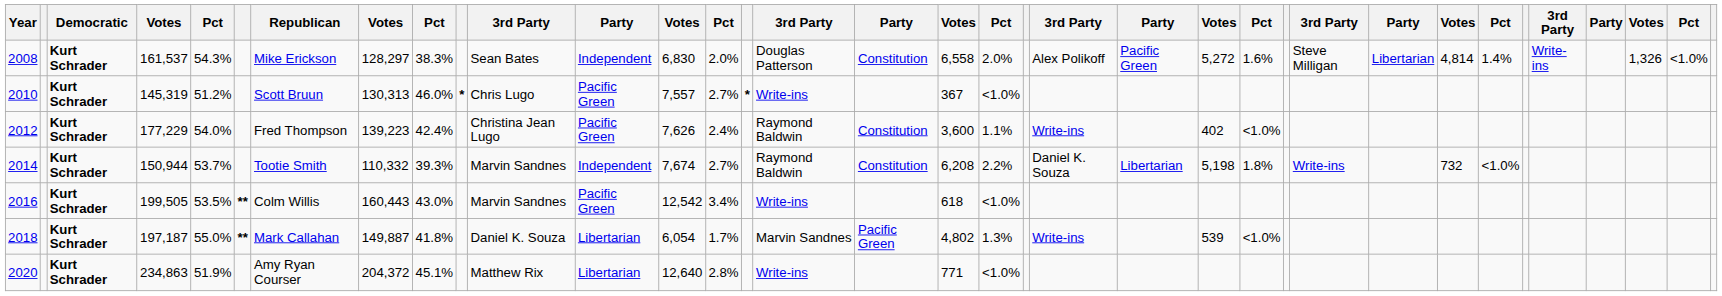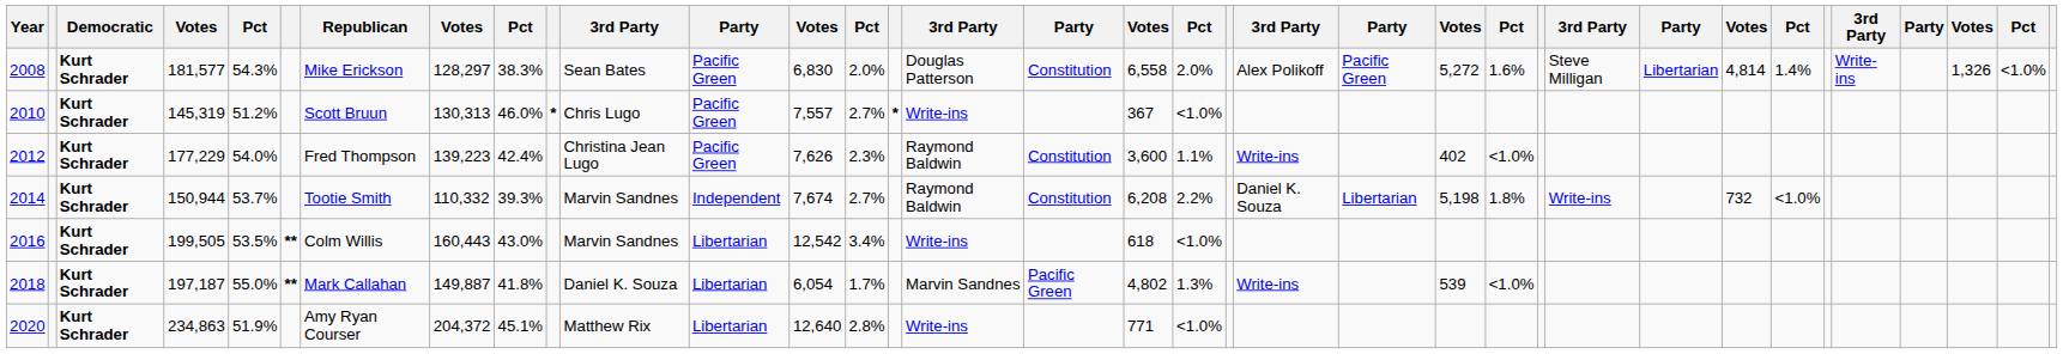 <table class="wikitable" style="margin:0.5em ; font-size:95%">
 <tr>
 <th>Year</th>
 <th></th>
 <th>Democratic</th>
 <th>Votes</th>
 <th>Pct</th>
 <th></th>
 <th>Republican</th>
 <th>Votes</th>
 <th>Pct</th>
 <th></th>
 <th>3rd Party</th>
 <th>Party</th>
 <th>Votes</th>
 <th>Pct</th>
 <th></th>
 <th>3rd Party</th>
 <th>Party</th>
 <th>Votes</th>
 <th>Pct</th>
 <th></th>
 <th>3rd Party</th>
 <th>Party</th>
 <th>Votes</th>
 <th>Pct</th>
 <th></th>
 <th>3rd Party</th>
 <th>Party</th>
 <th>Votes</th>
 <th>Pct</th>
 <th></th>
 <th>3rd Party</th>
 <th>Party</th>
 <th>Votes</th>
 <th>Pct</th>
 <th></th>
 </tr>
 <tr>
 <td><a href='#'>2008</a></td>
 <td></td>
 <td><strong>Kurt Schrader</strong></td>
-<td>161,537</td>
+<td>181,577</td>
 <td>54.3%</td>
 <td></td>
 <td><a href='#'>Mike Erickson</a></td>
 <td>128,297</td>
 <td>38.3%</td>
 <td></td>
 <td>Sean Bates</td>
-<td><a href='#'>Independent</a></td>
+<td><a href='#'>Pacific Green</a></td>
 <td>6,830</td>
 <td>2.0%</td>
 <td></td>
 <td>Douglas Patterson</td>
 <td><a href='#'>Constitution</a></td>
 <td>6,558</td>
 <td>2.0%</td>
 <td></td>
 <td>Alex Polikoff</td>
 <td><a href='#'>Pacific Green</a></td>
 <td>5,272</td>
 <td>1.6%</td>
 <td></td>
 <td>Steve Milligan</td>
 <td><a href='#'>Libertarian</a></td>
 <td>4,814</td>
 <td>1.4%</td>
 <td></td>
 <td><a href='#'>Write-ins</a></td>
 <td></td>
 <td>1,326</td>
 <td><1.0%</td>
 <td></td>
 </tr>
 <tr>
 <td><a href='#'>2010</a></td>
 <td></td>
 <td><strong>Kurt Schrader</strong></td>
 <td>145,319</td>
 <td>51.2%</td>
 <td></td>
 <td><a href='#'>Scott Bruun</a></td>
 <td>130,313</td>
 <td>46.0%</td>
 <td><strong>*</strong></td>
 <td>Chris Lugo</td>
 <td><a href='#'>Pacific Green</a></td>
 <td>7,557</td>
 <td>2.7%</td>
 <td><strong>*</strong></td>
 <td><a href='#'>Write-ins</a></td>
 <td></td>
 <td>367</td>
 <td><1.0%</td>
 <td></td>
 <td></td>
 <td></td>
 <td></td>
 <td></td>
 <td></td>
 <td></td>
 <td></td>
 <td></td>
 <td></td>
 <td></td>
 <td></td>
 <td></td>
 <td></td>
 <td></td>
 <td></td>
 </tr>
 <tr>
 <td><a href='#'>2012</a></td>
 <td></td>
 <td><strong>Kurt Schrader</strong></td>
 <td>177,229</td>
 <td>54.0%</td>
 <td></td>
 <td>Fred Thompson</td>
 <td>139,223</td>
 <td>42.4%</td>
 <td></td>
 <td>Christina Jean Lugo</td>
 <td><a href='#'>Pacific Green</a></td>
 <td>7,626</td>
-<td>2.4%</td>
+<td>2.3%</td>
 <td></td>
 <td>Raymond Baldwin</td>
 <td><a href='#'>Constitution</a></td>
 <td>3,600</td>
 <td>1.1%</td>
 <td></td>
 <td><a href='#'>Write-ins</a></td>
 <td></td>
 <td>402</td>
 <td><1.0%</td>
 <td></td>
 <td></td>
 <td></td>
 <td></td>
 <td></td>
 <td></td>
 <td></td>
 <td></td>
 <td></td>
 <td></td>
 <td></td>
 </tr>
 <tr>
 <td><a href='#'>2014</a></td>
 <td></td>
 <td><strong>Kurt Schrader</strong></td>
 <td>150,944</td>
 <td>53.7%</td>
 <td></td>
 <td><a href='#'>Tootie Smith</a></td>
 <td>110,332</td>
 <td>39.3%</td>
 <td></td>
 <td>Marvin Sandnes</td>
 <td><a href='#'>Independent</a></td>
 <td>7,674</td>
 <td>2.7%</td>
 <td></td>
 <td>Raymond Baldwin</td>
 <td><a href='#'>Constitution</a></td>
 <td>6,208</td>
 <td>2.2%</td>
 <td></td>
 <td>Daniel K. Souza</td>
 <td><a href='#'>Libertarian</a></td>
 <td>5,198</td>
 <td>1.8%</td>
 <td></td>
 <td><a href='#'>Write-ins</a></td>
 <td></td>
 <td>732</td>
 <td><1.0%</td>
 <td></td>
 <td></td>
 <td></td>
 <td></td>
 <td></td>
 <td></td>
 </tr>
 <tr>
 <td><a href='#'>2016</a></td>
 <td></td>
 <td><strong>Kurt Schrader</strong></td>
 <td>199,505</td>
 <td>53.5%</td>
 <td><strong>**</strong></td>
 <td>Colm Willis</td>
 <td>160,443</td>
 <td>43.0%</td>
 <td></td>
 <td>Marvin Sandnes</td>
-<td><a href='#'>Pacific Green</a></td>
+<td><a href='#'>Libertarian</a></td>
 <td>12,542</td>
 <td>3.4%</td>
 <td></td>
 <td><a href='#'>Write-ins</a></td>
 <td></td>
 <td>618</td>
 <td><1.0%</td>
 <td></td>
 <td></td>
 <td></td>
 <td></td>
 <td></td>
 <td></td>
 <td></td>
 <td></td>
 <td></td>
 <td></td>
 <td></td>
 <td></td>
 <td></td>
 <td></td>
 <td></td>
 <td></td>
 </tr>
 <tr>
 <td><a href='#'>2018</a></td>
 <td></td>
 <td><strong>Kurt Schrader</strong></td>
 <td>197,187</td>
 <td>55.0%</td>
 <td><strong>**</strong></td>
 <td><a href='#'>Mark Callahan</a></td>
 <td>149,887</td>
 <td>41.8%</td>
 <td></td>
 <td>Daniel K. Souza</td>
 <td><a href='#'>Libertarian</a></td>
 <td>6,054</td>
 <td>1.7%</td>
 <td></td>
 <td>Marvin Sandnes</td>
 <td><a href='#'>Pacific Green</a></td>
 <td>4,802</td>
 <td>1.3%</td>
 <td></td>
 <td><a href='#'>Write-ins</a></td>
 <td></td>
 <td>539</td>
 <td><1.0%</td>
 <td></td>
 <td></td>
 <td></td>
 <td></td>
 <td></td>
 <td></td>
 <td></td>
 <td></td>
 <td></td>
 <td></td>
 <td></td>
 </tr>
 <tr>
 <td><a href='#'>2020</a></td>
 <td></td>
 <td><strong>Kurt Schrader</strong></td>
 <td>234,863</td>
 <td>51.9%</td>
 <td></td>
 <td>Amy Ryan Courser</td>
 <td>204,372</td>
 <td>45.1%</td>
 <td></td>
 <td>Matthew Rix</td>
 <td><a href='#'>Libertarian</a></td>
 <td>12,640</td>
 <td>2.8%</td>
 <td></td>
 <td><a href='#'>Write-ins</a></td>
 <td></td>
 <td>771</td>
 <td><1.0%</td>
 <td></td>
 <td></td>
 <td></td>
 <td></td>
 <td></td>
 <td></td>
 <td></td>
 <td></td>
 <td></td>
 <td></td>
 <td></td>
 <td></td>
 <td></td>
 <td></td>
 <td></td>
 <td></td>
 </tr>
 </table>
